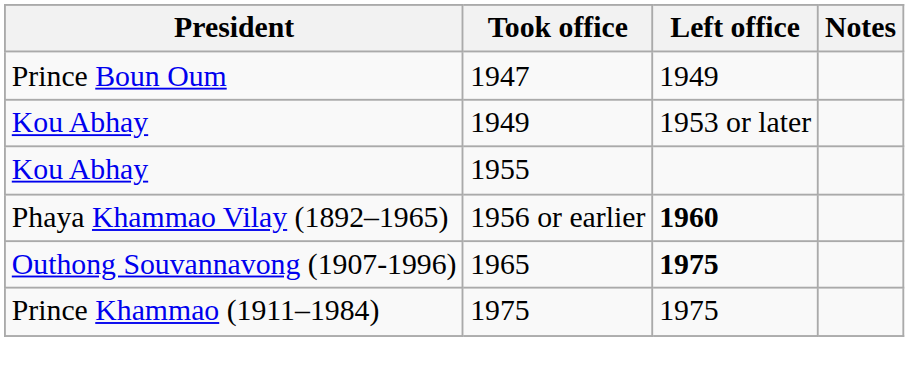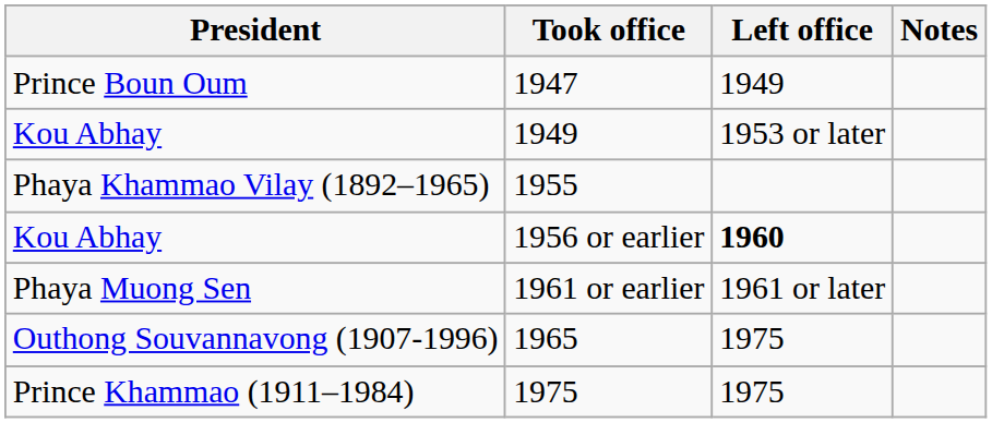 <table class="wikitable">
 <tr>
 <th>President</th>
 <th>Took office</th>
 <th>Left office</th>
 <th>Notes</th>
 </tr>
 <tr>
 <td>Prince <a href='#'>Boun Oum</a></td>
 <td>1947</td>
 <td>1949</td>
 <td></td>
 </tr>
 <tr>
 <td><a href='#'>Kou Abhay</a></td>
 <td>1949</td>
 <td>1953 or later</td>
 <td></td>
 </tr>
 <tr>
-<td><a href='#'>Kou Abhay</a></td>
+<td>Phaya <a href='#'>Khammao Vilay</a> (1892–1965)</td>
 <td>1955</td>
 <td></td>
 <td></td>
 </tr>
 <tr>
-<td>Phaya <a href='#'>Khammao Vilay</a> (1892–1965)</td>
+<td><a href='#'>Kou Abhay</a></td>
 <td>1956 or earlier</td>
 <td><strong>1960</strong></td>
 <td></td>
 </tr>
 <tr>
+<td>Phaya <a href='#'>Muong Sen</a></td>
+<td>1961 or earlier</td>
+<td>1961 or later</td>
+<td></td>
+</tr>
+<tr>
 <td><a href='#'>Outhong Souvannavong</a> (1907-1996)</td>
 <td>1965</td>
-<td><strong>1975</strong></td>
+<td>1975</td>
 <td></td>
 </tr>
 <tr>
 <td>Prince <a href='#'>Khammao</a> (1911–1984)</td>
 <td>1975</td>
 <td>1975</td>
 <td></td>
 </tr>
 </table>
